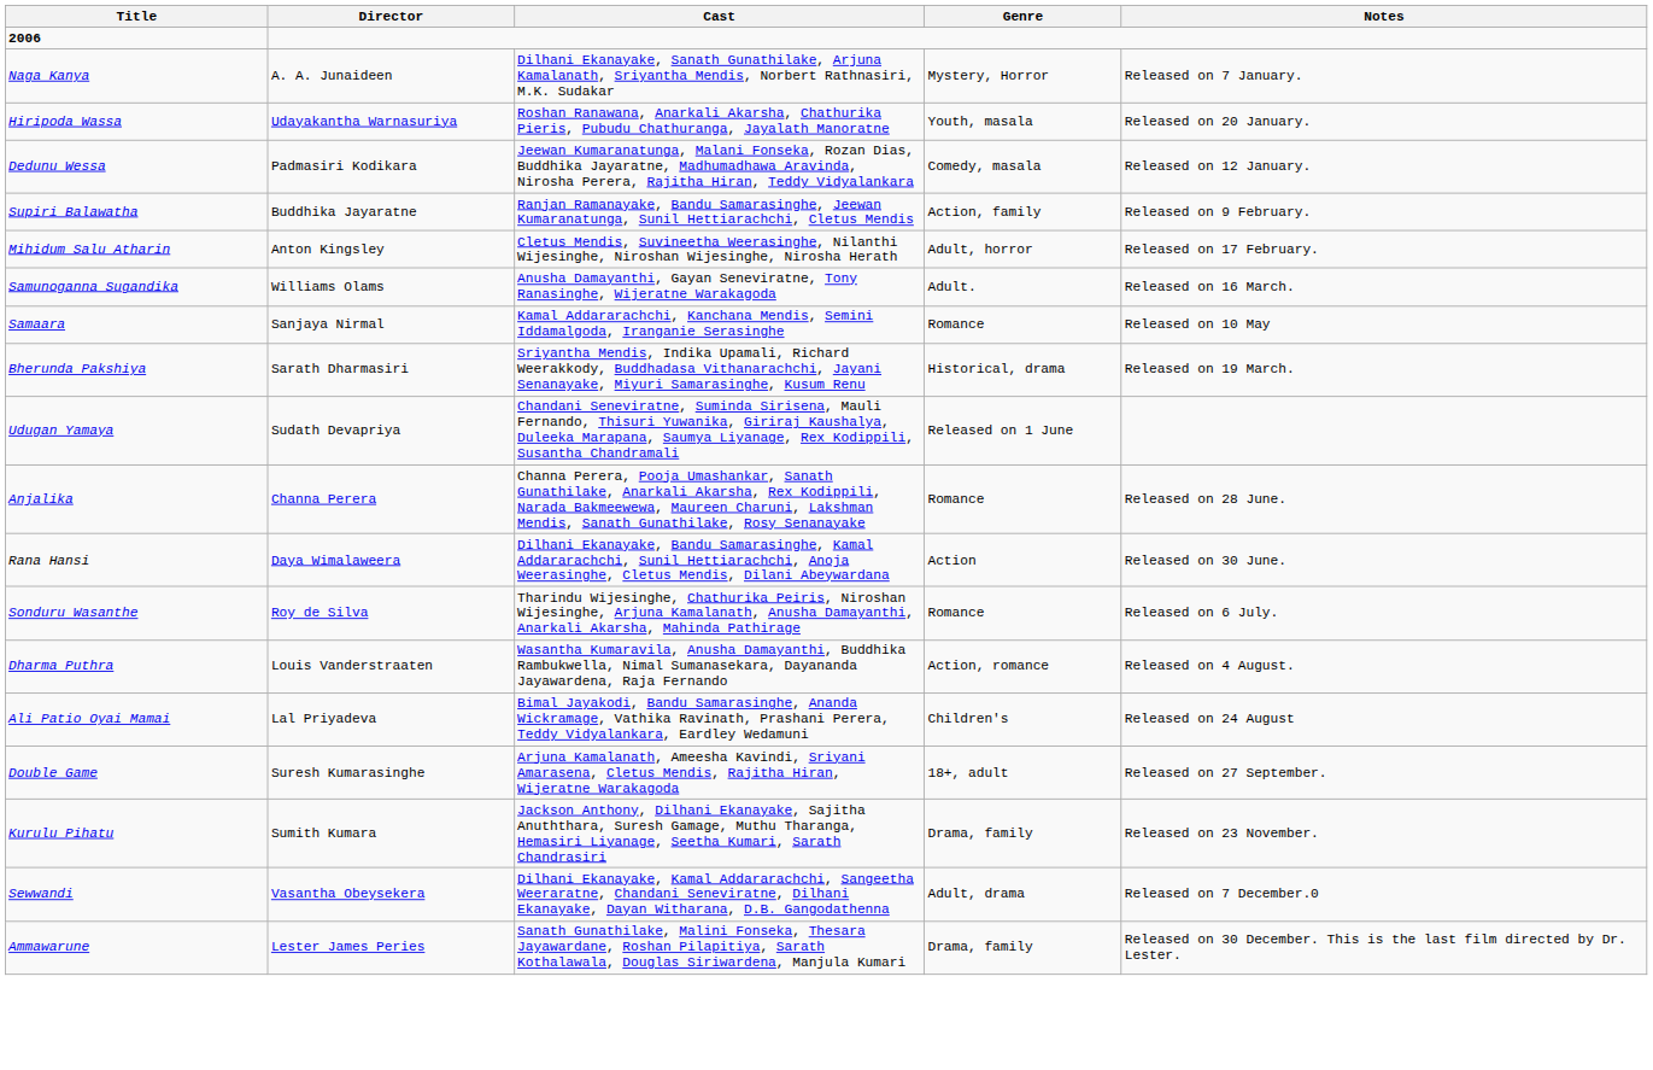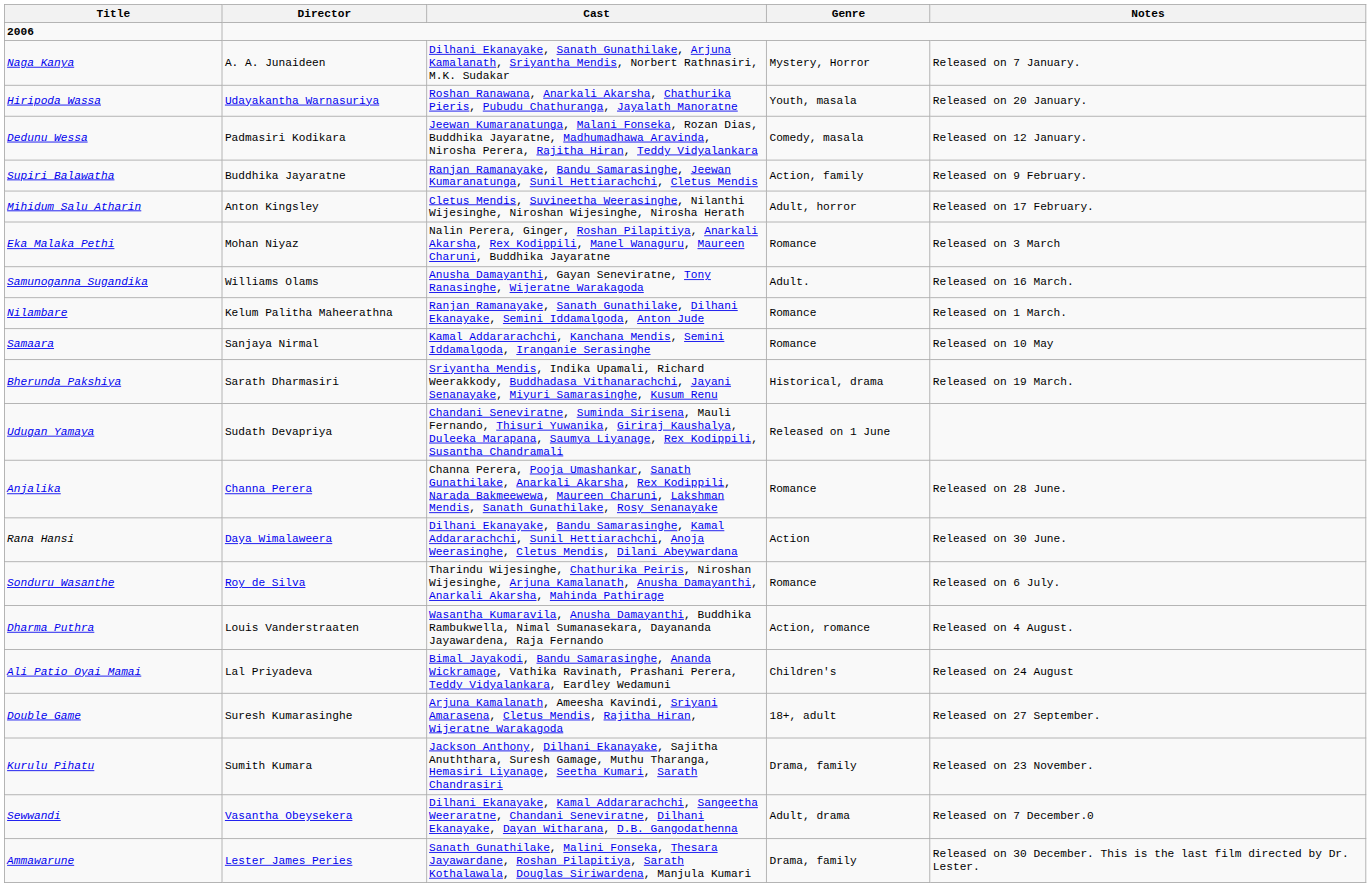 <table class="wikitable" style="width:100%;">
 <tr>
 <th style="width:16%;">Title</th>
 <th style="width:15%;">Director</th>
 <th style="width:25%;">Cast</th>
 <th style="width:12%;">Genre</th>
 <th style="width:32%;">Notes</th>
 </tr>
 <tr>
 <td><strong>2006</strong></td>
 </tr>
 <tr>
 <td><em><a href='#'>Naga Kanya</a></em></td>
 <td>A. A. Junaideen</td>
 <td><a href='#'>Dilhani Ekanayake</a>, <a href='#'>Sanath Gunathilake</a>, <a href='#'>Arjuna Kamalanath</a>, <a href='#'>Sriyantha Mendis</a>, Norbert Rathnasiri, M.K. Sudakar</td>
 <td>Mystery, Horror</td>
 <td>Released on 7 January.</td>
 </tr>
 <tr>
 <td><em><a href='#'>Hiripoda Wassa</a></em></td>
 <td><a href='#'>Udayakantha Warnasuriya</a></td>
 <td><a href='#'>Roshan Ranawana</a>, <a href='#'>Anarkali Akarsha</a>, <a href='#'>Chathurika Pieris</a>, <a href='#'>Pubudu Chathuranga</a>, <a href='#'>Jayalath Manoratne</a></td>
 <td>Youth, masala</td>
 <td>Released on 20 January.</td>
 </tr>
 <tr>
 <td><em><a href='#'>Dedunu Wessa</a></em></td>
 <td>Padmasiri Kodikara</td>
 <td><a href='#'>Jeewan Kumaranatunga</a>, <a href='#'>Malani Fonseka</a>, Rozan Dias, Buddhika Jayaratne, <a href='#'>Madhumadhawa Aravinda</a>, Nirosha Perera, <a href='#'>Rajitha Hiran</a>, <a href='#'>Teddy Vidyalankara</a></td>
 <td>Comedy, masala</td>
 <td>Released on 12 January.</td>
 </tr>
 <tr>
 <td><em><a href='#'>Supiri Balawatha</a></em></td>
 <td>Buddhika Jayaratne</td>
 <td><a href='#'>Ranjan Ramanayake</a>, <a href='#'>Bandu Samarasinghe</a>, <a href='#'>Jeewan Kumaranatunga</a>, <a href='#'>Sunil Hettiarachchi</a>, <a href='#'>Cletus Mendis</a></td>
 <td>Action, family</td>
 <td>Released on 9 February.</td>
 </tr>
 <tr>
 <td><em><a href='#'>Mihidum Salu Atharin</a></em></td>
 <td>Anton Kingsley</td>
 <td><a href='#'>Cletus Mendis</a>, <a href='#'>Suvineetha Weerasinghe</a>, Nilanthi Wijesinghe, Niroshan Wijesinghe, Nirosha Herath</td>
 <td>Adult, horror</td>
 <td>Released on 17 February.</td>
 </tr>
 <tr>
+<td><em><a href='#'>Eka Malaka Pethi</a></em></td>
+<td>Mohan Niyaz</td>
+<td>Nalin Perera, Ginger, <a href='#'>Roshan Pilapitiya</a>, <a href='#'>Anarkali Akarsha</a>, <a href='#'>Rex Kodippili</a>, <a href='#'>Manel Wanaguru</a>, <a href='#'>Maureen Charuni</a>, Buddhika Jayaratne</td>
+<td>Romance</td>
+<td>Released on 3 March</td>
+</tr>
+<tr>
 <td><em><a href='#'>Samunoganna Sugandika</a></em></td>
 <td>Williams Olams</td>
 <td><a href='#'>Anusha Damayanthi</a>, Gayan Seneviratne, <a href='#'>Tony Ranasinghe</a>, <a href='#'>Wijeratne Warakagoda</a></td>
 <td>Adult.</td>
 <td>Released on 16 March.</td>
+</tr>
+<tr>
+<td><em><a href='#'>Nilambare</a></em></td>
+<td>Kelum Palitha Maheerathna</td>
+<td><a href='#'>Ranjan Ramanayake</a>, <a href='#'>Sanath Gunathilake</a>, <a href='#'>Dilhani Ekanayake</a>, <a href='#'>Semini Iddamalgoda</a>, <a href='#'>Anton Jude</a></td>
+<td>Romance</td>
+<td>Released on 1 March.</td>
 </tr>
 <tr>
 <td><em><a href='#'>Samaara</a></em></td>
 <td>Sanjaya Nirmal</td>
 <td><a href='#'>Kamal Addararachchi</a>, <a href='#'>Kanchana Mendis</a>, <a href='#'>Semini Iddamalgoda</a>, <a href='#'>Iranganie Serasinghe</a></td>
 <td>Romance</td>
 <td>Released on 10 May</td>
 </tr>
 <tr>
 <td><em><a href='#'>Bherunda Pakshiya</a></em></td>
 <td>Sarath Dharmasiri</td>
 <td><a href='#'>Sriyantha Mendis</a>, Indika Upamali, Richard Weerakkody, <a href='#'>Buddhadasa Vithanarachchi</a>, <a href='#'>Jayani Senanayake</a>, <a href='#'>Miyuri Samarasinghe</a>, <a href='#'>Kusum Renu</a></td>
 <td>Historical, drama</td>
 <td>Released on 19 March.</td>
 </tr>
 <tr>
 <td><em><a href='#'>Udugan Yamaya</a></em></td>
 <td>Sudath Devapriya</td>
 <td><a href='#'>Chandani Seneviratne</a>, <a href='#'>Suminda Sirisena</a>, Mauli Fernando, <a href='#'>Thisuri Yuwanika</a>, <a href='#'>Giriraj Kaushalya</a>, <a href='#'>Duleeka Marapana</a>, <a href='#'>Saumya Liyanage</a>, <a href='#'>Rex Kodippili</a>, <a href='#'>Susantha Chandramali</a></td>
 <td>Released on 1 June</td>
 <td></td>
 </tr>
 <tr>
 <td><em><a href='#'>Anjalika</a></em></td>
 <td><a href='#'>Channa Perera</a></td>
 <td>Channa Perera, <a href='#'>Pooja Umashankar</a>, <a href='#'>Sanath Gunathilake</a>, <a href='#'>Anarkali Akarsha</a>, <a href='#'>Rex Kodippili</a>, <a href='#'>Narada Bakmeewewa</a>, <a href='#'>Maureen Charuni</a>, <a href='#'>Lakshman Mendis</a>, <a href='#'>Sanath Gunathilake</a>, <a href='#'>Rosy Senanayake</a></td>
 <td>Romance</td>
 <td>Released on 28 June.</td>
 </tr>
 <tr>
 <td><em>Rana Hansi</em></td>
 <td><a href='#'>Daya Wimalaweera</a></td>
 <td><a href='#'>Dilhani Ekanayake</a>, <a href='#'>Bandu Samarasinghe</a>, <a href='#'>Kamal Addararachchi</a>, <a href='#'>Sunil Hettiarachchi</a>, <a href='#'>Anoja Weerasinghe</a>, <a href='#'>Cletus Mendis</a>, <a href='#'>Dilani Abeywardana</a></td>
 <td>Action</td>
 <td>Released on 30 June.</td>
 </tr>
 <tr>
 <td><em><a href='#'>Sonduru Wasanthe</a></em></td>
 <td><a href='#'>Roy de Silva</a></td>
 <td>Tharindu Wijesinghe, <a href='#'>Chathurika Peiris</a>, Niroshan Wijesinghe, <a href='#'>Arjuna Kamalanath</a>, <a href='#'>Anusha Damayanthi</a>, <a href='#'>Anarkali Akarsha</a>, <a href='#'>Mahinda Pathirage</a></td>
 <td>Romance</td>
 <td>Released on 6 July.</td>
 </tr>
 <tr>
 <td><em><a href='#'>Dharma Puthra</a></em></td>
 <td>Louis Vanderstraaten</td>
 <td><a href='#'>Wasantha Kumaravila</a>, <a href='#'>Anusha Damayanthi</a>, Buddhika Rambukwella, Nimal Sumanasekara, Dayananda Jayawardena, Raja Fernando</td>
 <td>Action, romance</td>
 <td>Released on 4 August.</td>
 </tr>
 <tr>
 <td><em><a href='#'>Ali Patio Oyai Mamai</a></em></td>
 <td>Lal Priyadeva</td>
 <td><a href='#'>Bimal Jayakodi</a>, <a href='#'>Bandu Samarasinghe</a>, <a href='#'>Ananda Wickramage</a>, Vathika Ravinath, Prashani Perera, <a href='#'>Teddy Vidyalankara</a>, Eardley Wedamuni</td>
 <td>Children's</td>
 <td>Released on 24 August</td>
 </tr>
 <tr>
 <td><em><a href='#'>Double Game</a></em></td>
 <td>Suresh Kumarasinghe</td>
 <td><a href='#'>Arjuna Kamalanath</a>, Ameesha Kavindi, <a href='#'>Sriyani Amarasena</a>, <a href='#'>Cletus Mendis</a>, <a href='#'>Rajitha Hiran</a>, <a href='#'>Wijeratne Warakagoda</a></td>
 <td>18+, adult</td>
 <td>Released on 27 September.</td>
 </tr>
 <tr>
 <td><em><a href='#'>Kurulu Pihatu</a></em></td>
 <td>Sumith Kumara</td>
 <td><a href='#'>Jackson Anthony</a>, <a href='#'>Dilhani Ekanayake</a>, Sajitha Anuththara, Suresh Gamage, Muthu Tharanga, <a href='#'>Hemasiri Liyanage</a>, <a href='#'>Seetha Kumari</a>, <a href='#'>Sarath Chandrasiri</a></td>
 <td>Drama, family</td>
 <td>Released on 23 November.</td>
 </tr>
 <tr>
 <td><em><a href='#'>Sewwandi</a></em></td>
 <td><a href='#'>Vasantha Obeysekera</a></td>
 <td><a href='#'>Dilhani Ekanayake</a>, <a href='#'>Kamal Addararachchi</a>, <a href='#'>Sangeetha Weeraratne</a>, <a href='#'>Chandani Seneviratne</a>, <a href='#'>Dilhani Ekanayake</a>, <a href='#'>Dayan Witharana</a>, <a href='#'>D.B. Gangodathenna</a></td>
 <td>Adult, drama</td>
 <td>Released on 7 December.0</td>
 </tr>
 <tr>
 <td><em><a href='#'>Ammawarune</a></em></td>
 <td><a href='#'>Lester James Peries</a></td>
 <td><a href='#'>Sanath Gunathilake</a>, <a href='#'>Malini Fonseka</a>, <a href='#'>Thesara Jayawardane</a>, <a href='#'>Roshan Pilapitiya</a>, <a href='#'>Sarath Kothalawala</a>, <a href='#'>Douglas Siriwardena</a>, Manjula Kumari</td>
 <td>Drama, family</td>
 <td>Released on 30 December. This is the last film directed by Dr. Lester.</td>
 </tr>
 </table>
